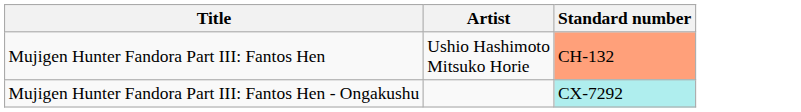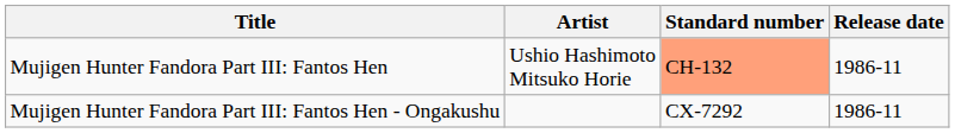 <table class="wikitable">
 <tr>
 <th>Title</th>
 <th>Artist</th>
 <th>Standard number</th>
+<th>Release date</th>
 </tr>
 <tr>
 <td>Mujigen Hunter Fandora Part III: Fantos Hen</td>
 <td>Ushio Hashimoto<br>Mitsuko Horie</td>
 <td style="background: lightsalmon;">CH-132</td>
+<td>1986-11</td>
 </tr>
 <tr>
 <td>Mujigen Hunter Fandora Part III: Fantos Hen - Ongakushu</td>
 <td></td>
-<td style="background: paleturquoise;">CX-7292</td>
+<td>CX-7292</td>
+<td>1986-11</td>
 </tr>
 </table>
